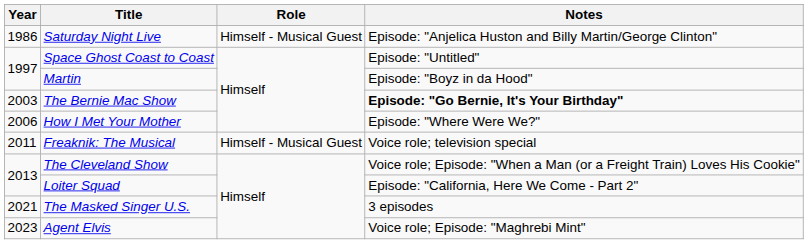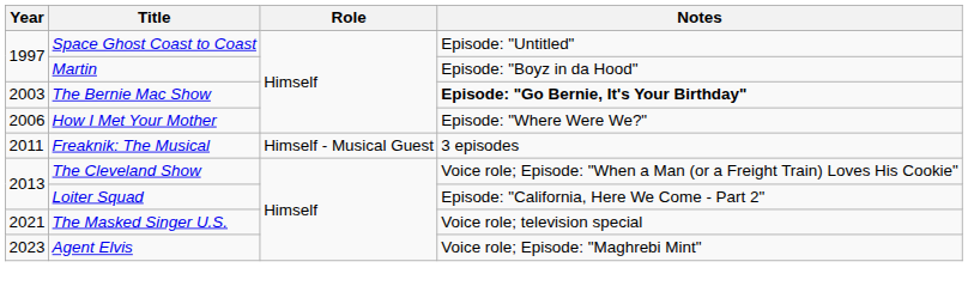 <table class="wikitable sortable">
 <tr>
 <th>Year</th>
 <th>Title</th>
 <th>Role</th>
 <th>Notes</th>
-</tr>
-<tr>
-<td>1986</td>
-<td><em><a href='#'>Saturday Night Live</a></em></td>
-<td>Himself - Musical Guest</td>
-<td>Episode: "Anjelica Huston and Billy Martin/George Clinton"</td>
 </tr>
 <tr>
 <td rowspan="2">1997</td>
 <td><em><a href='#'>Space Ghost Coast to Coast</a></em></td>
 <td rowspan="4">Himself</td>
 <td>Episode: "Untitled"</td>
 </tr>
 <tr>
 <td><em><a href='#'>Martin</a></em></td>
 <td>Episode: "Boyz in da Hood"</td>
 </tr>
 <tr>
 <td>2003</td>
 <td><em><a href='#'>The Bernie Mac Show</a></em></td>
 <td><strong>Episode: "Go Bernie, It's Your Birthday"</strong></td>
 </tr>
 <tr>
 <td>2006</td>
 <td><em><a href='#'>How I Met Your Mother</a></em></td>
 <td>Episode: "Where Were We?"</td>
 </tr>
 <tr>
 <td>2011</td>
 <td><em><a href='#'>Freaknik: The Musical</a></em></td>
 <td>Himself - Musical Guest</td>
-<td>Voice role; television special</td>
+<td>3 episodes</td>
 </tr>
 <tr>
 <td rowspan="2">2013</td>
 <td><em><a href='#'>The Cleveland Show</a></em></td>
 <td rowspan="4">Himself</td>
 <td>Voice role; Episode: "When a Man (or a Freight Train) Loves His Cookie"</td>
 </tr>
 <tr>
 <td><em><a href='#'>Loiter Squad</a></em></td>
 <td>Episode: "California, Here We Come - Part 2"</td>
 </tr>
 <tr>
 <td>2021</td>
 <td><em><a href='#'>The Masked Singer U.S.</a></em></td>
-<td>3 episodes</td>
+<td>Voice role; television special</td>
 </tr>
 <tr>
 <td>2023</td>
 <td><em><a href='#'>Agent Elvis</a></em></td>
 <td>Voice role; Episode: "Maghrebi Mint"</td>
 </tr>
 </table>
